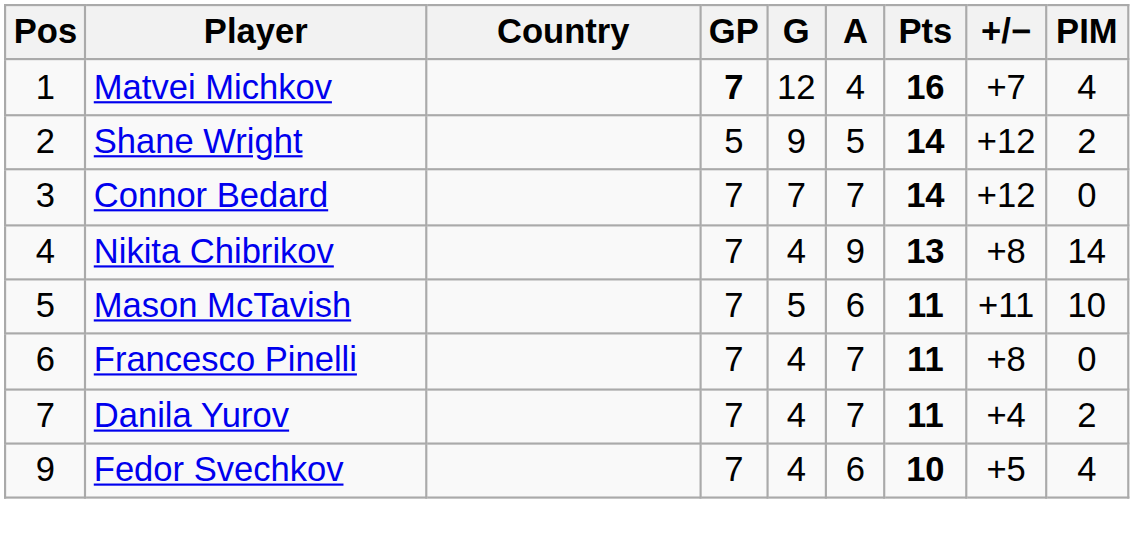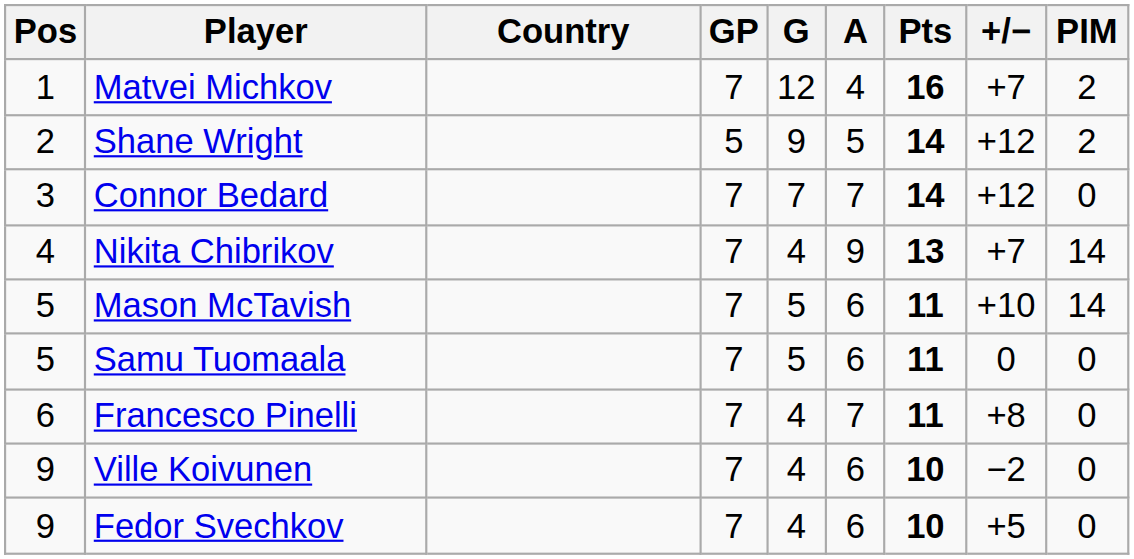 <table class="wikitable sortable" style="text-align: center;">
 <tr>
 <th width=30>Pos</th>
 <th width=150>Player</th>
 <th width=120>Country</th>
 <th width=20>GP</th>
 <th width=20>G</th>
 <th width=20>A</th>
 <th width=30>Pts</th>
 <th width=30>+/−</th>
 <th width=30>PIM</th>
 </tr>
 <tr>
 <td>1</td>
 <td align=left><a href='#'>Matvei Michkov</a></td>
 <td align=left></td>
-<td><strong>7</strong></td>
+<td>7</td>
 <td>12</td>
 <td>4</td>
 <td><strong>16</strong></td>
 <td>+7</td>
-<td>4</td>
+<td>2</td>
 </tr>
 <tr>
 <td>2</td>
 <td align=left><a href='#'>Shane Wright</a></td>
 <td align=left></td>
 <td>5</td>
 <td>9</td>
 <td>5</td>
 <td><strong>14</strong></td>
 <td>+12</td>
 <td>2</td>
 </tr>
 <tr>
 <td>3</td>
 <td align=left><a href='#'>Connor Bedard</a></td>
 <td align=left></td>
 <td>7</td>
 <td>7</td>
 <td>7</td>
 <td><strong>14</strong></td>
 <td>+12</td>
 <td>0</td>
 </tr>
 <tr>
 <td>4</td>
 <td align=left><a href='#'>Nikita Chibrikov</a></td>
 <td align=left></td>
 <td>7</td>
 <td>4</td>
 <td>9</td>
 <td><strong>13</strong></td>
-<td>+8</td>
+<td>+7</td>
 <td>14</td>
 </tr>
 <tr>
 <td>5</td>
 <td align=left><a href='#'>Mason McTavish</a></td>
 <td align=left></td>
 <td>7</td>
 <td>5</td>
 <td>6</td>
 <td><strong>11</strong></td>
-<td>+11</td>
-<td>10</td>
+<td>+10</td>
+<td>14</td>
+</tr>
+<tr>
+<td>5</td>
+<td align=left><a href='#'>Samu Tuomaala</a></td>
+<td align=left></td>
+<td>7</td>
+<td>5</td>
+<td>6</td>
+<td><strong>11</strong></td>
+<td>0</td>
+<td>0</td>
 </tr>
 <tr>
 <td>6</td>
 <td align=left><a href='#'>Francesco Pinelli</a></td>
 <td align="left"></td>
 <td>7</td>
 <td>4</td>
 <td>7</td>
 <td><strong>11</strong></td>
 <td>+8</td>
 <td>0</td>
 </tr>
 <tr>
-<td>7</td>
-<td align=left><a href='#'>Danila Yurov</a></td>
+<td>9</td>
+<td align=left><a href='#'>Ville Koivunen</a></td>
 <td align=left></td>
 <td>7</td>
 <td>4</td>
-<td>7</td>
-<td><strong>11</strong></td>
-<td>+4</td>
-<td>2</td>
+<td>6</td>
+<td><strong>10</strong></td>
+<td>−2</td>
+<td>0</td>
 </tr>
 <tr>
 <td>9</td>
 <td align=left><a href='#'>Fedor Svechkov</a></td>
 <td align="left"></td>
 <td>7</td>
 <td>4</td>
 <td>6</td>
 <td><strong>10</strong></td>
 <td>+5</td>
-<td>4</td>
+<td>0</td>
 </tr>
 </table>
